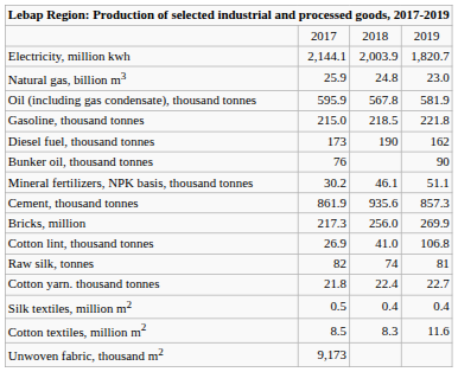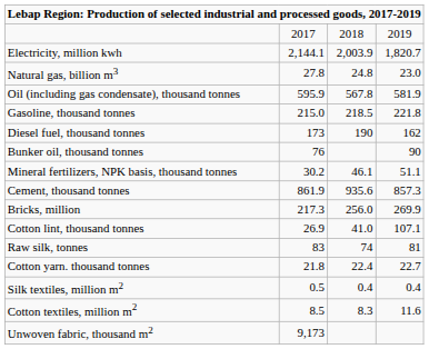 <table class="wikitable">
 <tr>
 <td colspan="4" align="center"><strong>Lebap Region: Production of selected industrial and processed  goods, 2017-2019</strong></td>
 </tr>
 <tr>
 <td></td>
 <td align="center">2017</td>
 <td align="center">2018</td>
 <td align="center">2019</td>
 </tr>
 <tr>
 <td>Electricity, million  kwh</td>
 <td align="right">2,144.1</td>
 <td align="right">2,003.9</td>
 <td align="right">1,820.7</td>
 </tr>
 <tr>
 <td>Natural gas, billion m<sup>3</sup></td>
-<td align="right">25.9</td>
+<td align="right">27.8</td>
 <td align="right">24.8</td>
 <td align="right">23.0</td>
 </tr>
 <tr>
 <td>Oil (including gas condensate), thousand tonnes</td>
 <td align="right">595.9</td>
 <td align="right">567.8</td>
 <td align="right">581.9</td>
 </tr>
 <tr>
 <td>Gasoline, thousand tonnes</td>
 <td align="right">215.0</td>
 <td align="right">218.5</td>
 <td align="right">221.8</td>
 </tr>
 <tr>
 <td>Diesel fuel, thousand tonnes</td>
 <td align="right">173</td>
 <td align="right">190</td>
 <td align="right">162</td>
 </tr>
 <tr>
 <td>Bunker oil, thousand tonnes</td>
 <td align="right">76</td>
 <td align="right"></td>
 <td align="right">90</td>
 </tr>
 <tr>
 <td>Mineral fertilizers, NPK basis, thousand tonnes</td>
 <td align="right">30.2</td>
 <td align="right">46.1</td>
 <td align="right">51.1</td>
 </tr>
 <tr>
 <td>Cement, thousand tonnes</td>
 <td align="right">861.9</td>
 <td align="right">935.6</td>
 <td align="right">857.3</td>
 </tr>
 <tr>
 <td>Bricks, million</td>
 <td align="right">217.3</td>
 <td align="right">256.0</td>
 <td align="right">269.9</td>
 </tr>
 <tr>
 <td>Cotton lint, thousand tonnes</td>
 <td align="right">26.9</td>
 <td align="right">41.0</td>
-<td align="right">106.8</td>
+<td align="right">107.1</td>
 </tr>
 <tr>
 <td>Raw silk, tonnes</td>
-<td align="right">82</td>
+<td align="right">83</td>
 <td align="right">74</td>
 <td align="right">81</td>
 </tr>
 <tr>
 <td>Cotton yarn. thousand tonnes</td>
 <td align="right">21.8</td>
 <td align="right">22.4</td>
 <td align="right">22.7</td>
 </tr>
 <tr>
 <td>Silk textiles, million m<sup>2</sup></td>
 <td align="right">0.5</td>
 <td align="right">0.4</td>
 <td align="right">0.4</td>
 </tr>
 <tr>
 <td>Cotton textiles, million m<sup>2</sup></td>
 <td align="right">8.5</td>
 <td align="right">8.3</td>
 <td align="right">11.6</td>
 </tr>
 <tr>
 <td>Unwoven fabric, thousand m<sup>2</sup></td>
 <td align="right">9,173</td>
 <td align="right"></td>
 <td align="right"></td>
 </tr>
 </table>
